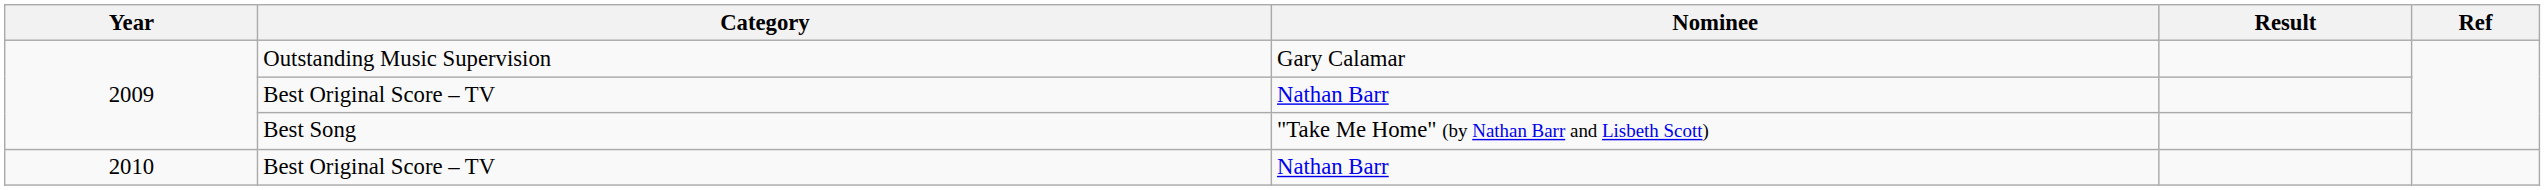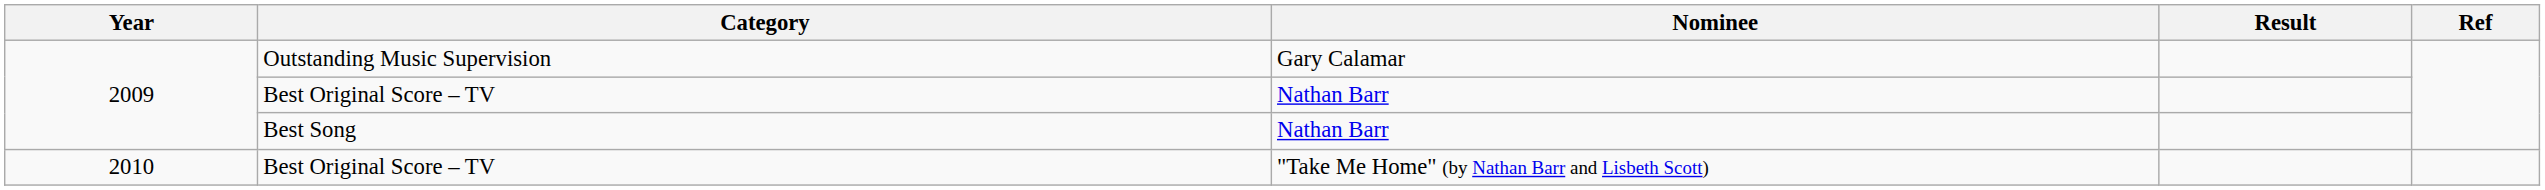 <table class="wikitable" width="90%">
 <tr>
 <th width="10%">Year</th>
 <th width="40%">Category</th>
 <th width="35%">Nominee</th>
 <th width="10%">Result</th>
 <th width="5%">Ref</th>
 </tr>
 <tr>
 <td rowspan="3" align="center">2009</td>
 <td>Outstanding Music Supervision</td>
 <td>Gary Calamar</td>
 <td></td>
 <td rowspan="3" align="center"></td>
 </tr>
 <tr>
 <td>Best Original Score – TV</td>
 <td><a href='#'>Nathan Barr</a></td>
 <td></td>
 </tr>
 <tr>
 <td>Best Song</td>
-<td>"Take Me Home" <small>(by <a href='#'>Nathan Barr</a> and <a href='#'>Lisbeth Scott</a>)</small></td>
+<td><a href='#'>Nathan Barr</a></td>
 <td></td>
 </tr>
 <tr>
 <td align="center">2010</td>
 <td>Best Original Score – TV</td>
-<td><a href='#'>Nathan Barr</a></td>
+<td>"Take Me Home" <small>(by <a href='#'>Nathan Barr</a> and <a href='#'>Lisbeth Scott</a>)</small></td>
 <td></td>
 <td align="center"></td>
 </tr>
 </table>
